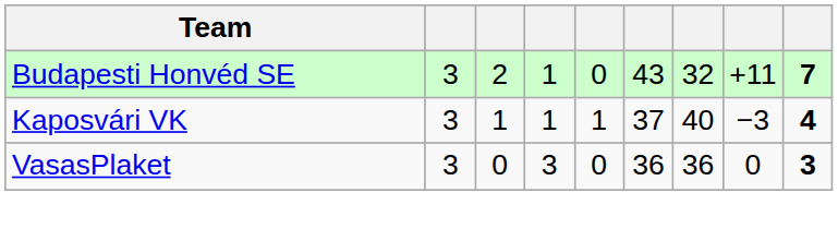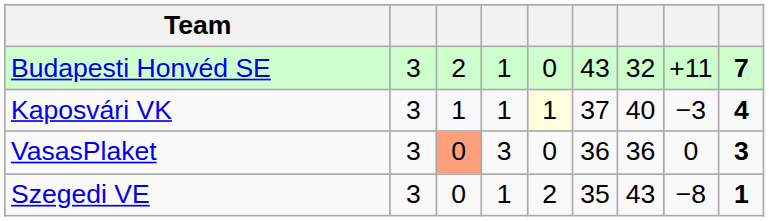 <table class="wikitable" style="text-align:center;">
 <tr>
 <th width=225>Team</th>
 <th width=20></th>
 <th width=20></th>
 <th width=20></th>
 <th width=20></th>
 <th width=20></th>
 <th width=20></th>
 <th width=20></th>
 <th width=20></th>
 </tr>
 <tr style="background:#cfc;">
 <td align="left"><a href='#'>Budapesti Honvéd SE</a></td>
 <td>3</td>
 <td>2</td>
 <td>1</td>
 <td>0</td>
 <td>43</td>
 <td>32</td>
 <td>+11</td>
 <td><strong>7</strong></td>
 </tr>
 <tr>
 <td align="left"><a href='#'>Kaposvári VK</a></td>
 <td>3</td>
 <td>1</td>
 <td>1</td>
-<td>1</td>
+<td style="background: lightyellow;">1</td>
 <td>37</td>
 <td>40</td>
 <td>−3</td>
 <td><strong>4</strong></td>
 </tr>
 <tr>
 <td align="left"><a href='#'>VasasPlaket</a></td>
 <td>3</td>
-<td>0</td>
+<td style="background: lightsalmon;">0</td>
 <td>3</td>
 <td>0</td>
 <td>36</td>
 <td>36</td>
 <td>0</td>
 <td><strong>3</strong></td>
 </tr>
+<tr>
+<td align="left"><a href='#'>Szegedi VE</a></td>
+<td>3</td>
+<td>0</td>
+<td>1</td>
+<td>2</td>
+<td>35</td>
+<td>43</td>
+<td>−8</td>
+<td><strong>1</strong></td>
+</tr>
 </table>
